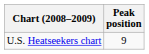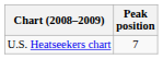 <table class="wikitable">
 <tr>
 <th>Chart (2008–2009)</th>
 <th>Peak<br>position</th>
 </tr>
 <tr>
 <td>U.S. <a href='#'>Heatseekers chart</a></td>
-<td style="text-align:center;">9</td>
+<td style="text-align:center;">7</td>
 </tr>
 </table>
